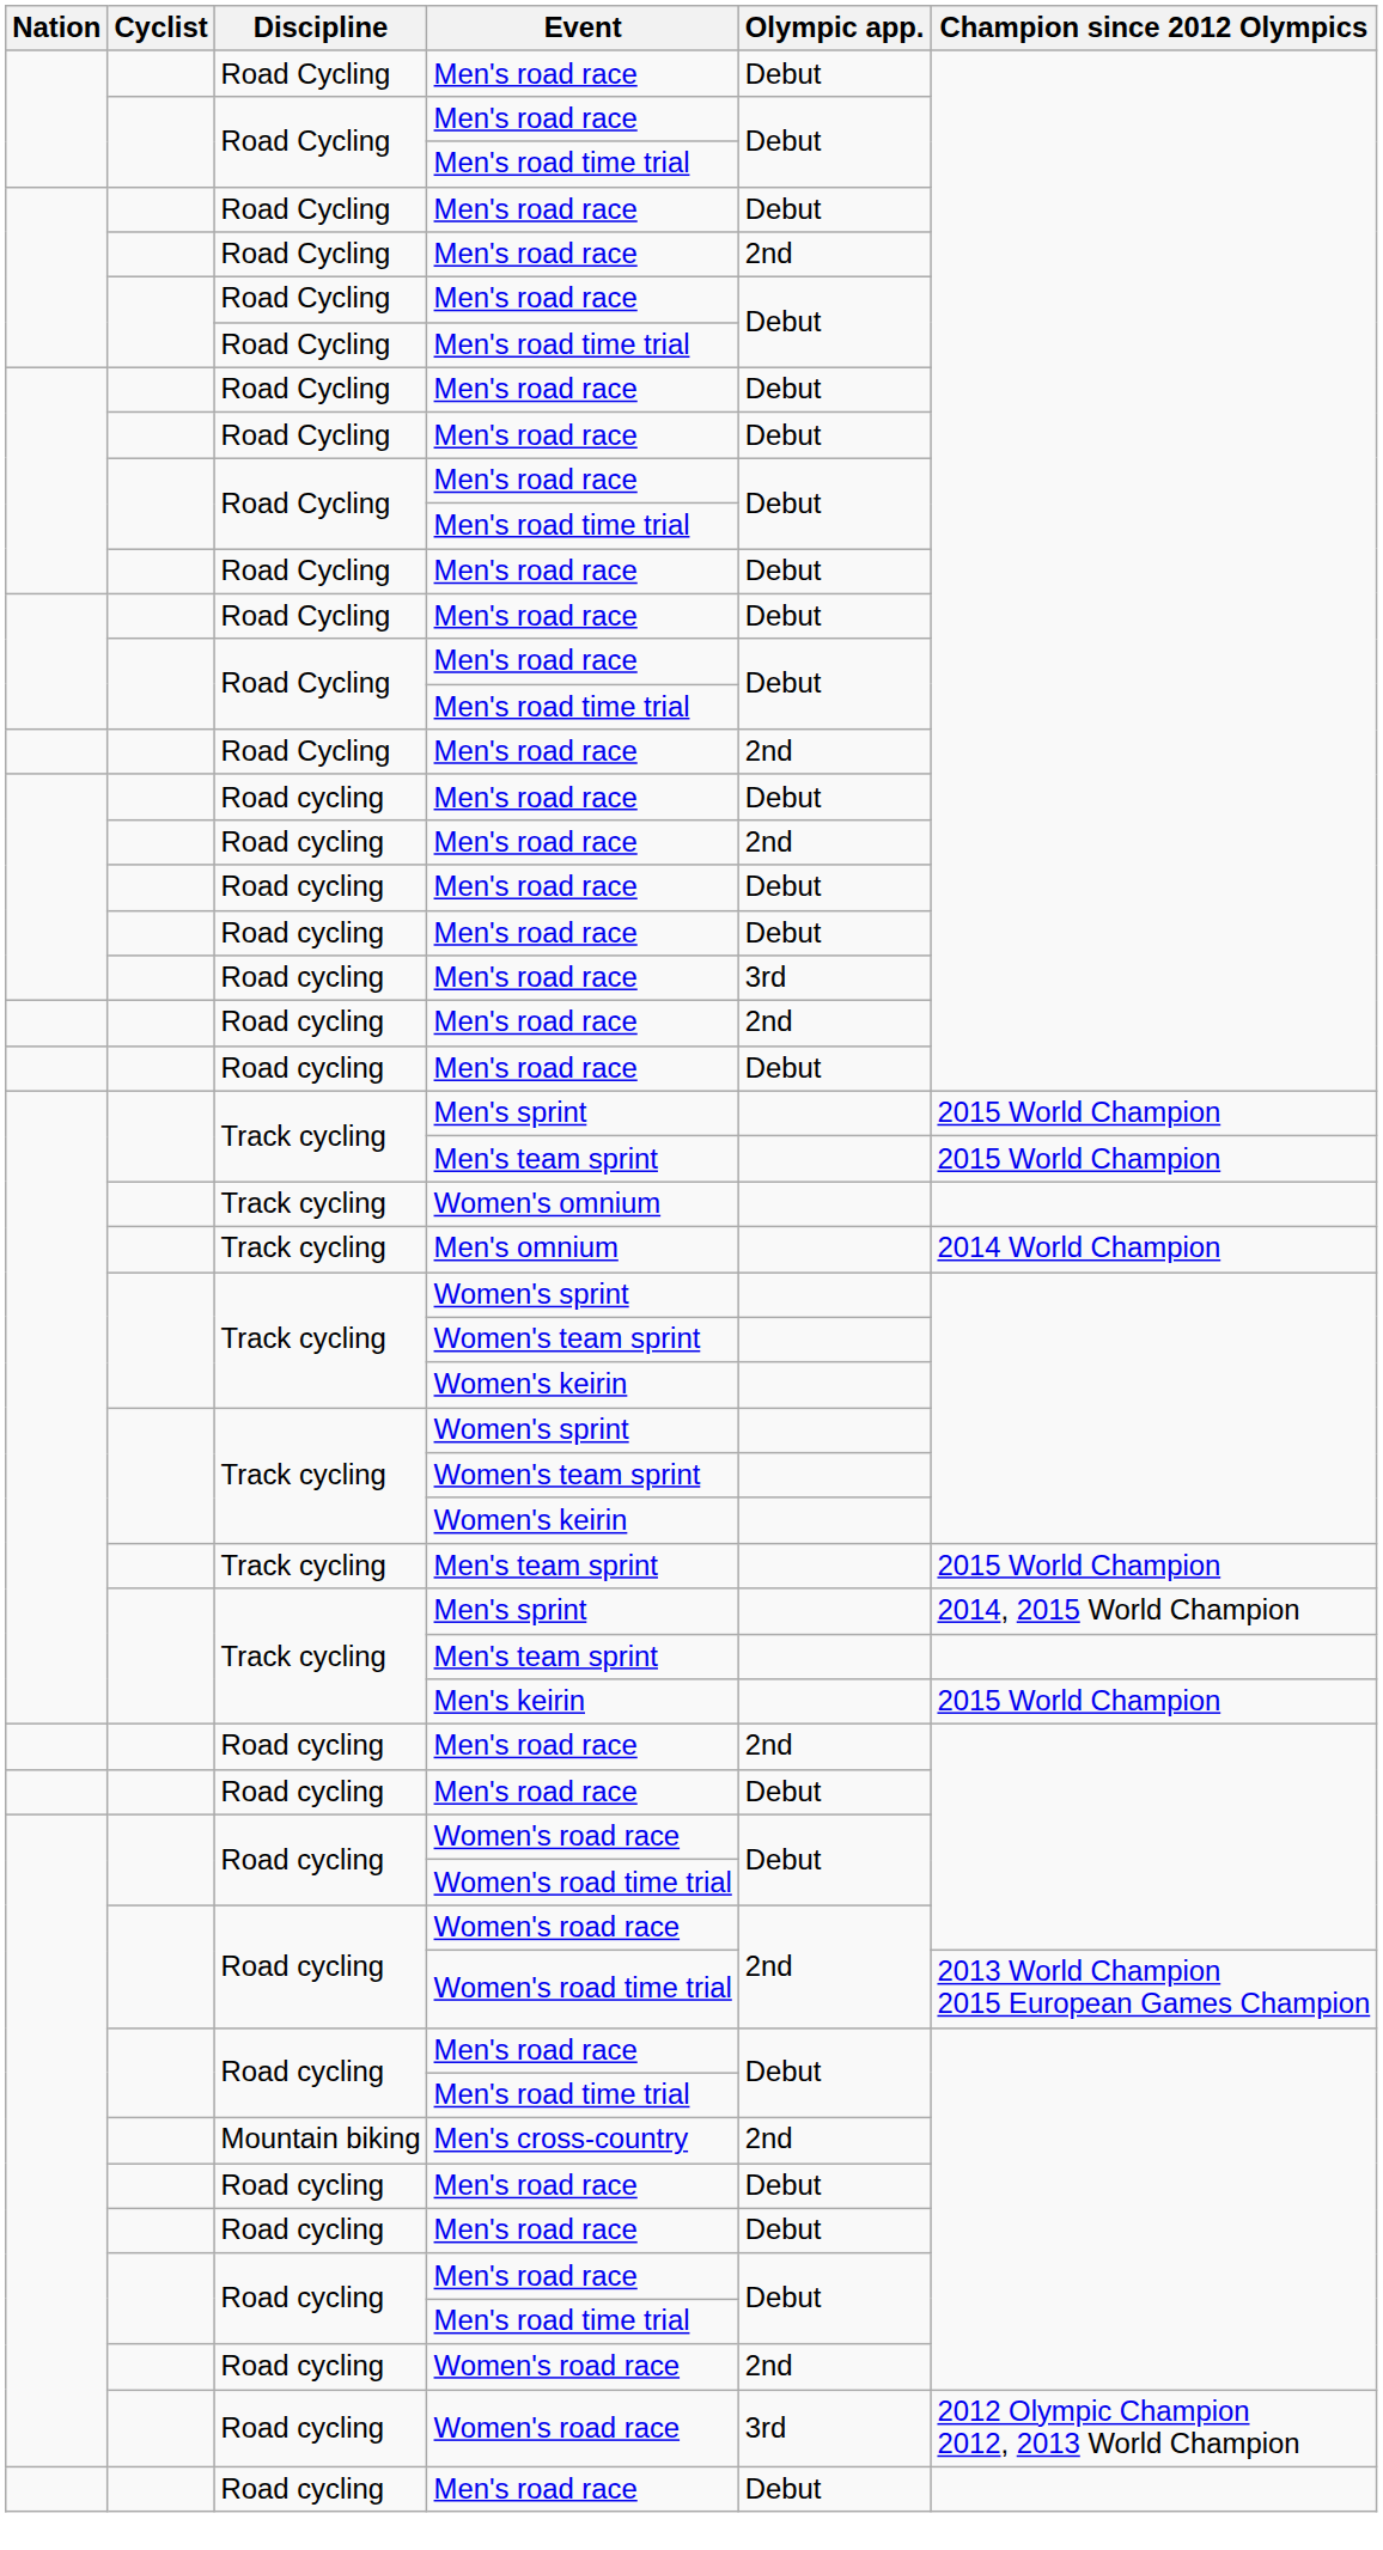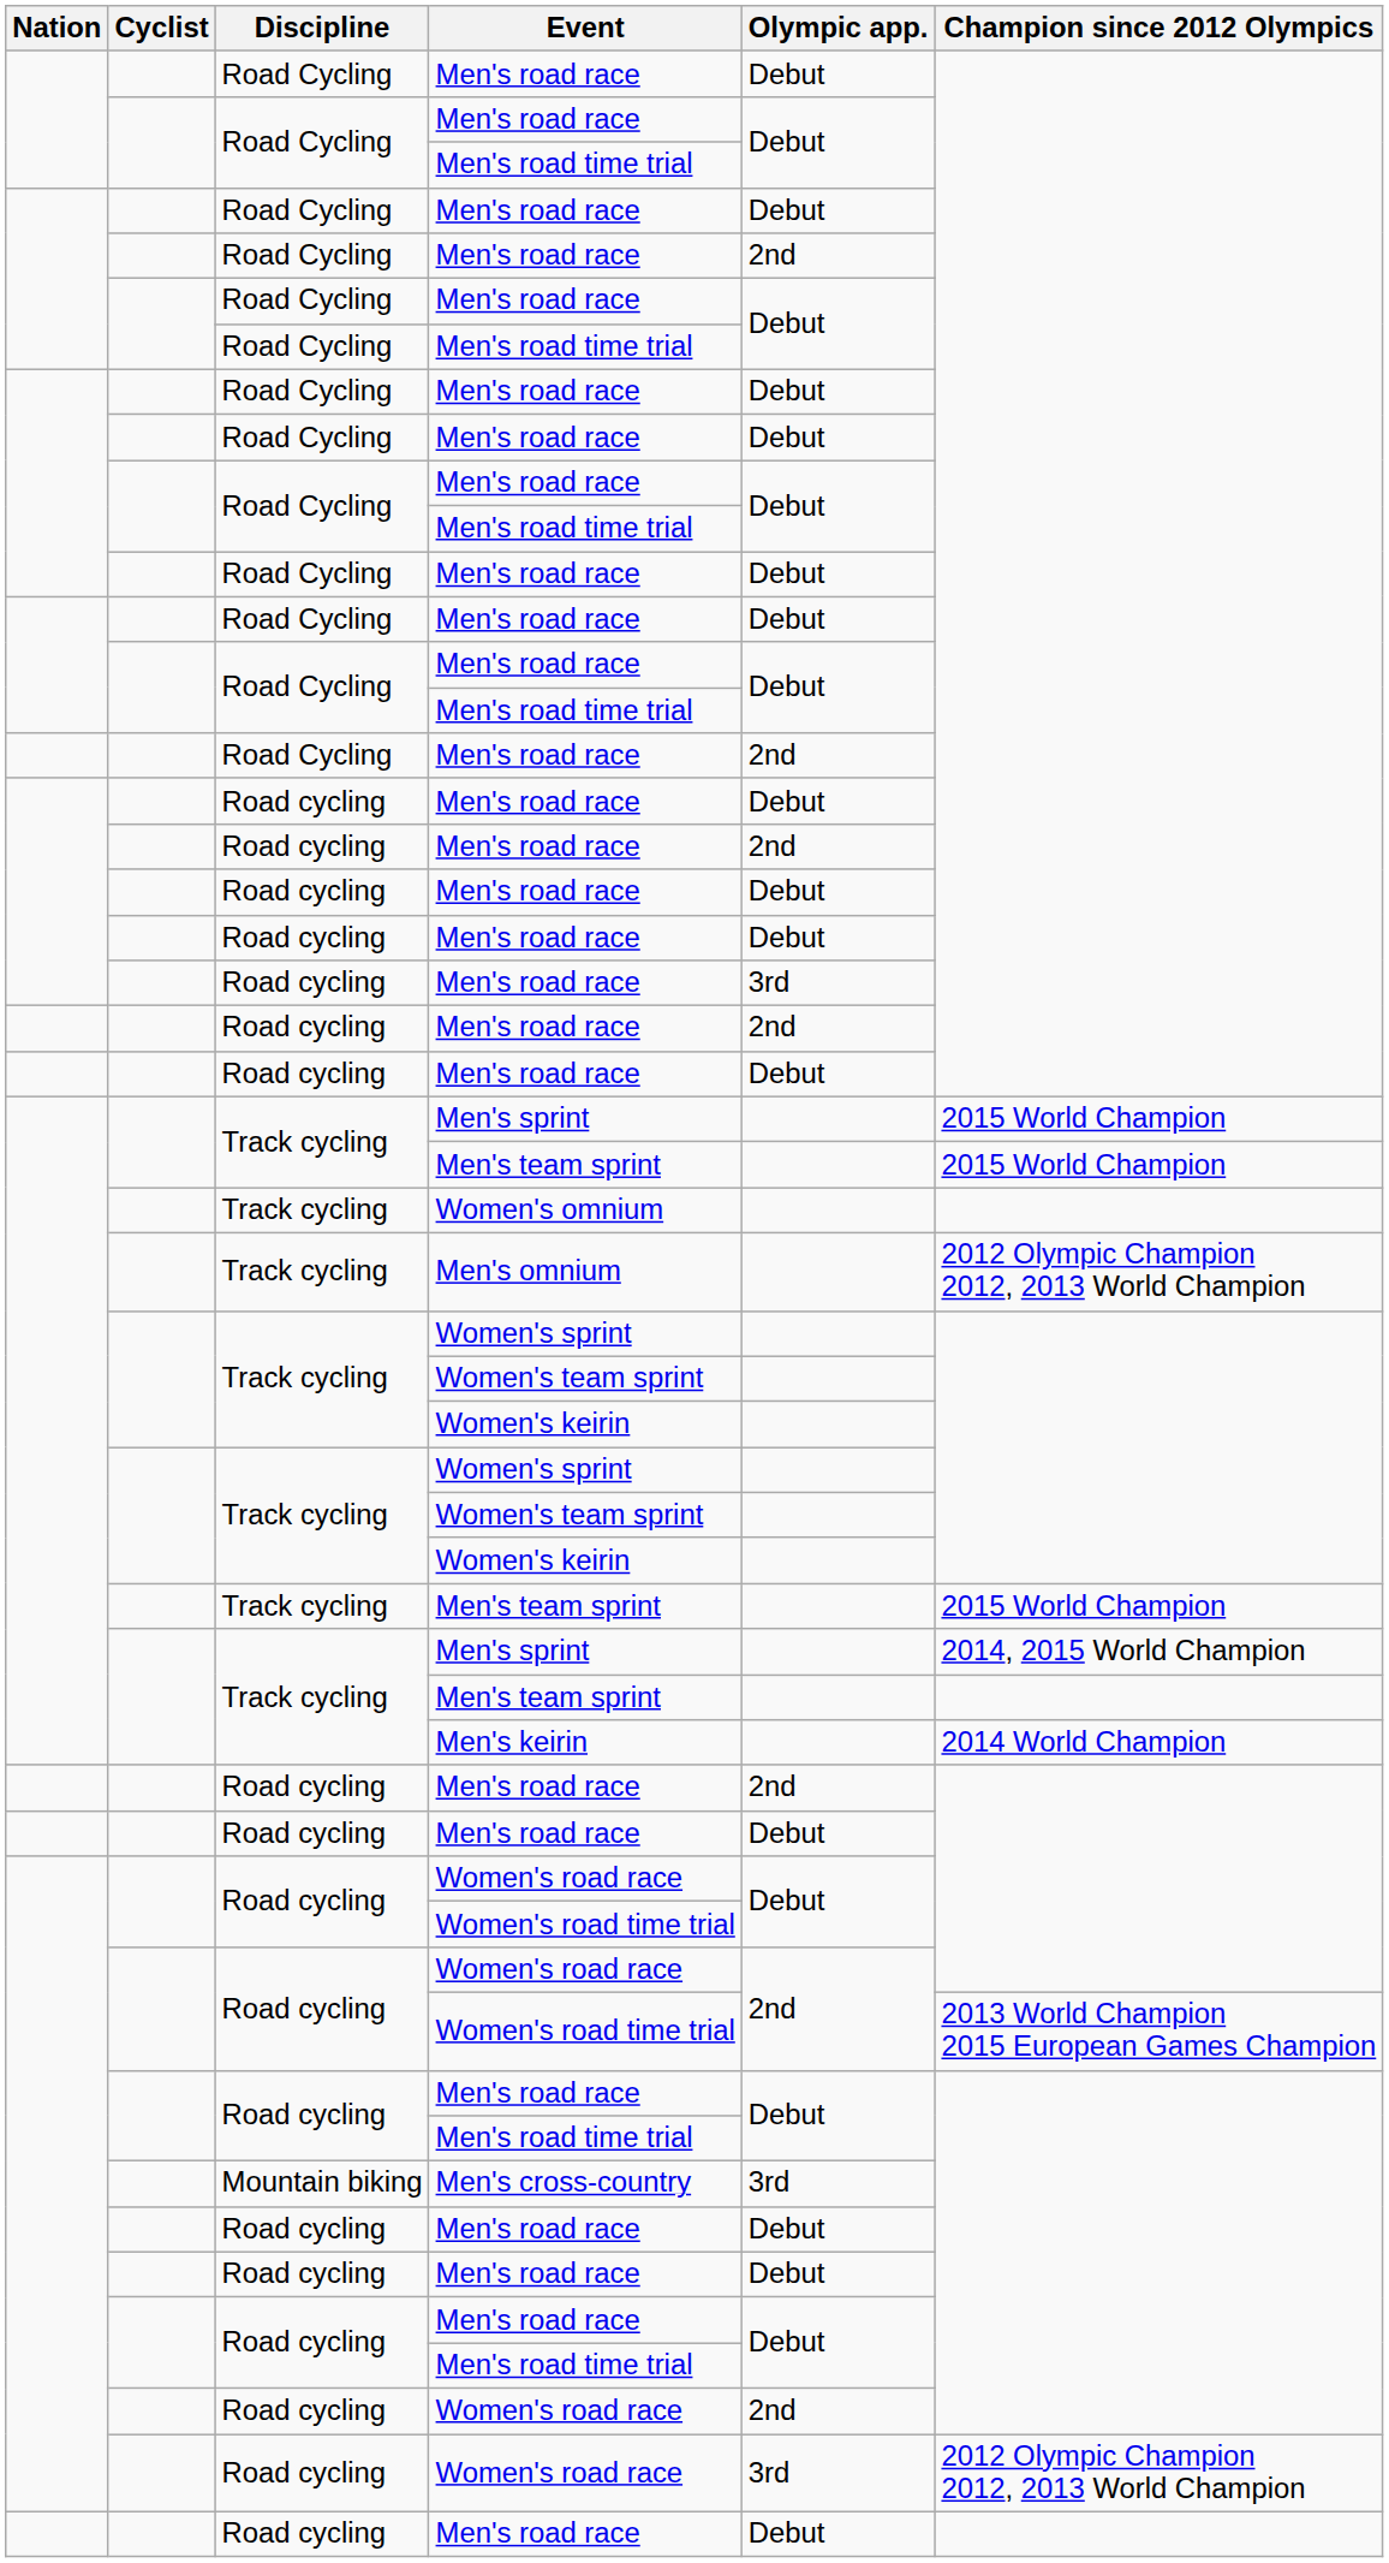 <table class="wikitable sortable as">
 <tr>
 <th>Nation</th>
 <th>Cyclist</th>
 <th>Discipline</th>
 <th>Event</th>
 <th>Olympic app.</th>
 <th>Champion since 2012 Olympics</th>
 </tr>
 <tr>
 <td rowspan="3"></td>
 <td></td>
 <td> Road Cycling</td>
 <td><a href='#'>Men's road race</a></td>
 <td>Debut</td>
 </tr>
 <tr>
 <td rowspan="2"></td>
 <td rowspan="2"> Road Cycling</td>
 <td><a href='#'>Men's road race</a></td>
 <td rowspan="2">Debut</td>
 </tr>
 <tr>
 <td><a href='#'>Men's road time trial</a></td>
 </tr>
 <tr>
 <td rowspan="4"></td>
 <td></td>
 <td> Road Cycling</td>
 <td><a href='#'>Men's road race</a></td>
 <td>Debut</td>
 </tr>
 <tr>
 <td></td>
 <td> Road Cycling</td>
 <td><a href='#'>Men's road race</a></td>
 <td>2nd</td>
 </tr>
 <tr>
 <td rowspan="2"></td>
 <td> Road Cycling</td>
 <td><a href='#'>Men's road race</a></td>
 <td rowspan="2">Debut</td>
 </tr>
 <tr>
 <td> Road Cycling</td>
 <td><a href='#'>Men's road time trial</a></td>
 </tr>
 <tr>
 <td rowspan="5"></td>
 <td></td>
 <td> Road Cycling</td>
 <td><a href='#'>Men's road race</a></td>
 <td>Debut</td>
 </tr>
 <tr>
 <td></td>
 <td> Road Cycling</td>
 <td><a href='#'>Men's road race</a></td>
 <td>Debut</td>
 </tr>
 <tr>
 <td rowspan="2"></td>
 <td rowspan="2"> Road Cycling</td>
 <td><a href='#'>Men's road race</a></td>
 <td rowspan="2">Debut</td>
 </tr>
 <tr>
 <td><a href='#'>Men's road time trial</a></td>
 </tr>
 <tr>
 <td></td>
 <td> Road Cycling</td>
 <td><a href='#'>Men's road race</a></td>
 <td>Debut</td>
 </tr>
 <tr>
 <td rowspan="3"></td>
 <td></td>
 <td> Road Cycling</td>
 <td><a href='#'>Men's road race</a></td>
 <td>Debut</td>
 </tr>
 <tr>
 <td rowspan="2"></td>
 <td rowspan="2"> Road Cycling</td>
 <td><a href='#'>Men's road race</a></td>
 <td rowspan="2">Debut</td>
 </tr>
 <tr>
 <td><a href='#'>Men's road time trial</a></td>
 </tr>
 <tr>
 <td></td>
 <td></td>
 <td> Road Cycling</td>
 <td><a href='#'>Men's road race</a></td>
 <td>2nd</td>
 </tr>
 <tr>
 <td rowspan="5"></td>
 <td></td>
 <td> Road cycling</td>
 <td><a href='#'>Men's road race</a></td>
 <td>Debut</td>
 </tr>
 <tr>
 <td></td>
 <td> Road cycling</td>
 <td><a href='#'>Men's road race</a></td>
 <td>2nd</td>
 </tr>
 <tr>
 <td></td>
 <td> Road cycling</td>
 <td><a href='#'>Men's road race</a></td>
 <td>Debut</td>
 </tr>
 <tr>
 <td></td>
 <td> Road cycling</td>
 <td><a href='#'>Men's road race</a></td>
 <td>Debut</td>
 </tr>
 <tr>
 <td></td>
 <td> Road cycling</td>
 <td><a href='#'>Men's road race</a></td>
 <td>3rd</td>
 </tr>
 <tr>
 <td></td>
 <td></td>
 <td> Road cycling</td>
 <td><a href='#'>Men's road race</a></td>
 <td>2nd</td>
 </tr>
 <tr>
 <td></td>
 <td></td>
 <td> Road cycling</td>
 <td><a href='#'>Men's road race</a></td>
 <td>Debut</td>
 </tr>
 <tr>
 <td rowspan="14"></td>
 <td rowspan="2"></td>
 <td rowspan=2> Track cycling</td>
 <td><a href='#'>Men's sprint</a></td>
 <td></td>
 <td><a href='#'>2015 World Champion</a></td>
 </tr>
 <tr>
 <td><a href='#'>Men's team sprint</a></td>
 <td></td>
 <td><a href='#'>2015 World Champion</a></td>
 </tr>
 <tr>
 <td></td>
 <td> Track cycling</td>
 <td><a href='#'>Women's omnium</a></td>
 <td></td>
 </tr>
 <tr>
 <td></td>
 <td> Track cycling</td>
 <td><a href='#'>Men's omnium</a></td>
 <td></td>
-<td><a href='#'>2014 World Champion</a></td>
+<td><a href='#'>2012 Olympic Champion</a><br><a href='#'>2012</a>, <a href='#'>2013</a> World Champion</td>
 </tr>
 <tr>
 <td rowspan=3></td>
 <td rowspan=3> Track cycling</td>
 <td><a href='#'>Women's sprint</a></td>
 <td></td>
 </tr>
 <tr>
 <td><a href='#'>Women's team sprint</a></td>
 <td></td>
 </tr>
 <tr>
 <td><a href='#'>Women's keirin</a></td>
 <td></td>
 </tr>
 <tr>
 <td rowspan=3></td>
 <td rowspan=3> Track cycling</td>
 <td><a href='#'>Women's sprint</a></td>
 <td></td>
 </tr>
 <tr>
 <td><a href='#'>Women's team sprint</a></td>
 <td></td>
 </tr>
 <tr>
 <td><a href='#'>Women's keirin</a></td>
 <td></td>
 </tr>
 <tr>
 <td></td>
 <td> Track cycling</td>
 <td><a href='#'>Men's team sprint</a></td>
 <td></td>
 <td><a href='#'>2015 World Champion</a></td>
 </tr>
 <tr>
 <td rowspan=3></td>
 <td rowspan=3> Track cycling</td>
 <td><a href='#'>Men's sprint</a></td>
 <td></td>
 <td><a href='#'>2014</a>, <a href='#'>2015</a> World Champion</td>
 </tr>
 <tr>
 <td><a href='#'>Men's team sprint</a></td>
 <td></td>
 </tr>
 <tr>
 <td><a href='#'>Men's keirin</a></td>
 <td></td>
-<td><a href='#'>2015 World Champion</a></td>
+<td><a href='#'>2014 World Champion</a></td>
 </tr>
 <tr>
 <td></td>
 <td></td>
 <td> Road cycling</td>
 <td><a href='#'>Men's road race</a></td>
 <td>2nd</td>
 </tr>
 <tr>
 <td></td>
 <td></td>
 <td> Road cycling</td>
 <td><a href='#'>Men's road race</a></td>
 <td>Debut</td>
 </tr>
 <tr>
 <td rowspan=13></td>
 <td rowspan="2"></td>
 <td rowspan="2"> Road cycling</td>
 <td><a href='#'>Women's road race</a></td>
 <td rowspan=2>Debut</td>
 </tr>
 <tr>
 <td><a href='#'>Women's road time trial</a></td>
 </tr>
 <tr>
 <td rowspan=2></td>
 <td rowspan=2> Road cycling</td>
 <td><a href='#'>Women's road race</a></td>
 <td rowspan=2>2nd</td>
 </tr>
 <tr>
 <td><a href='#'>Women's road time trial</a></td>
 <td><a href='#'>2013 World Champion</a><br><a href='#'>2015 European Games Champion</a></td>
 </tr>
 <tr>
 <td rowspan=2></td>
 <td rowspan=2> Road cycling</td>
 <td><a href='#'>Men's road race</a></td>
 <td rowspan=2>Debut</td>
 </tr>
 <tr>
 <td><a href='#'>Men's road time trial</a></td>
 </tr>
 <tr>
 <td></td>
 <td> Mountain biking</td>
 <td><a href='#'>Men's cross-country</a></td>
-<td>2nd</td>
+<td>3rd</td>
 </tr>
 <tr>
 <td></td>
 <td> Road cycling</td>
 <td><a href='#'>Men's road race</a></td>
 <td>Debut</td>
 </tr>
 <tr>
 <td></td>
 <td> Road cycling</td>
 <td><a href='#'>Men's road race</a></td>
 <td>Debut</td>
 </tr>
 <tr>
 <td rowspan=2></td>
 <td rowspan=2> Road cycling</td>
 <td><a href='#'>Men's road race</a></td>
 <td rowspan=2>Debut</td>
 </tr>
 <tr>
 <td><a href='#'>Men's road time trial</a></td>
 </tr>
 <tr>
 <td></td>
 <td> Road cycling</td>
 <td><a href='#'>Women's road race</a></td>
 <td>2nd</td>
 </tr>
 <tr>
 <td></td>
 <td> Road cycling</td>
 <td><a href='#'>Women's road race</a></td>
 <td>3rd</td>
 <td><a href='#'>2012 Olympic Champion</a><br><a href='#'>2012</a>, <a href='#'>2013</a> World Champion</td>
 </tr>
 <tr>
 <td></td>
 <td></td>
 <td> Road cycling</td>
 <td><a href='#'>Men's road race</a></td>
 <td>Debut</td>
 </tr>
 </table>
